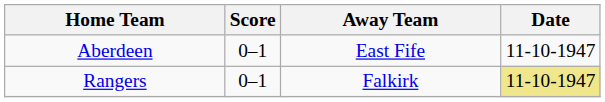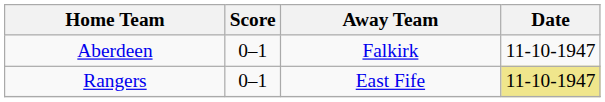 <table class="wikitable" style="text-align:center;">
 <tr>
 <th width=175>Home Team</th>
 <th width=20>Score</th>
 <th width=175>Away Team</th>
 <th width= 75>Date</th>
 </tr>
 <tr>
 <td><a href='#'>Aberdeen</a></td>
 <td>0–1</td>
-<td><a href='#'>East Fife</a></td>
+<td><a href='#'>Falkirk</a></td>
 <td>11-10-1947</td>
 </tr>
 <tr>
 <td><a href='#'>Rangers</a></td>
 <td>0–1</td>
-<td><a href='#'>Falkirk</a></td>
+<td><a href='#'>East Fife</a></td>
 <td style="background: khaki;">11-10-1947</td>
 </tr>
 <tr>
 </tr>
 </table>
